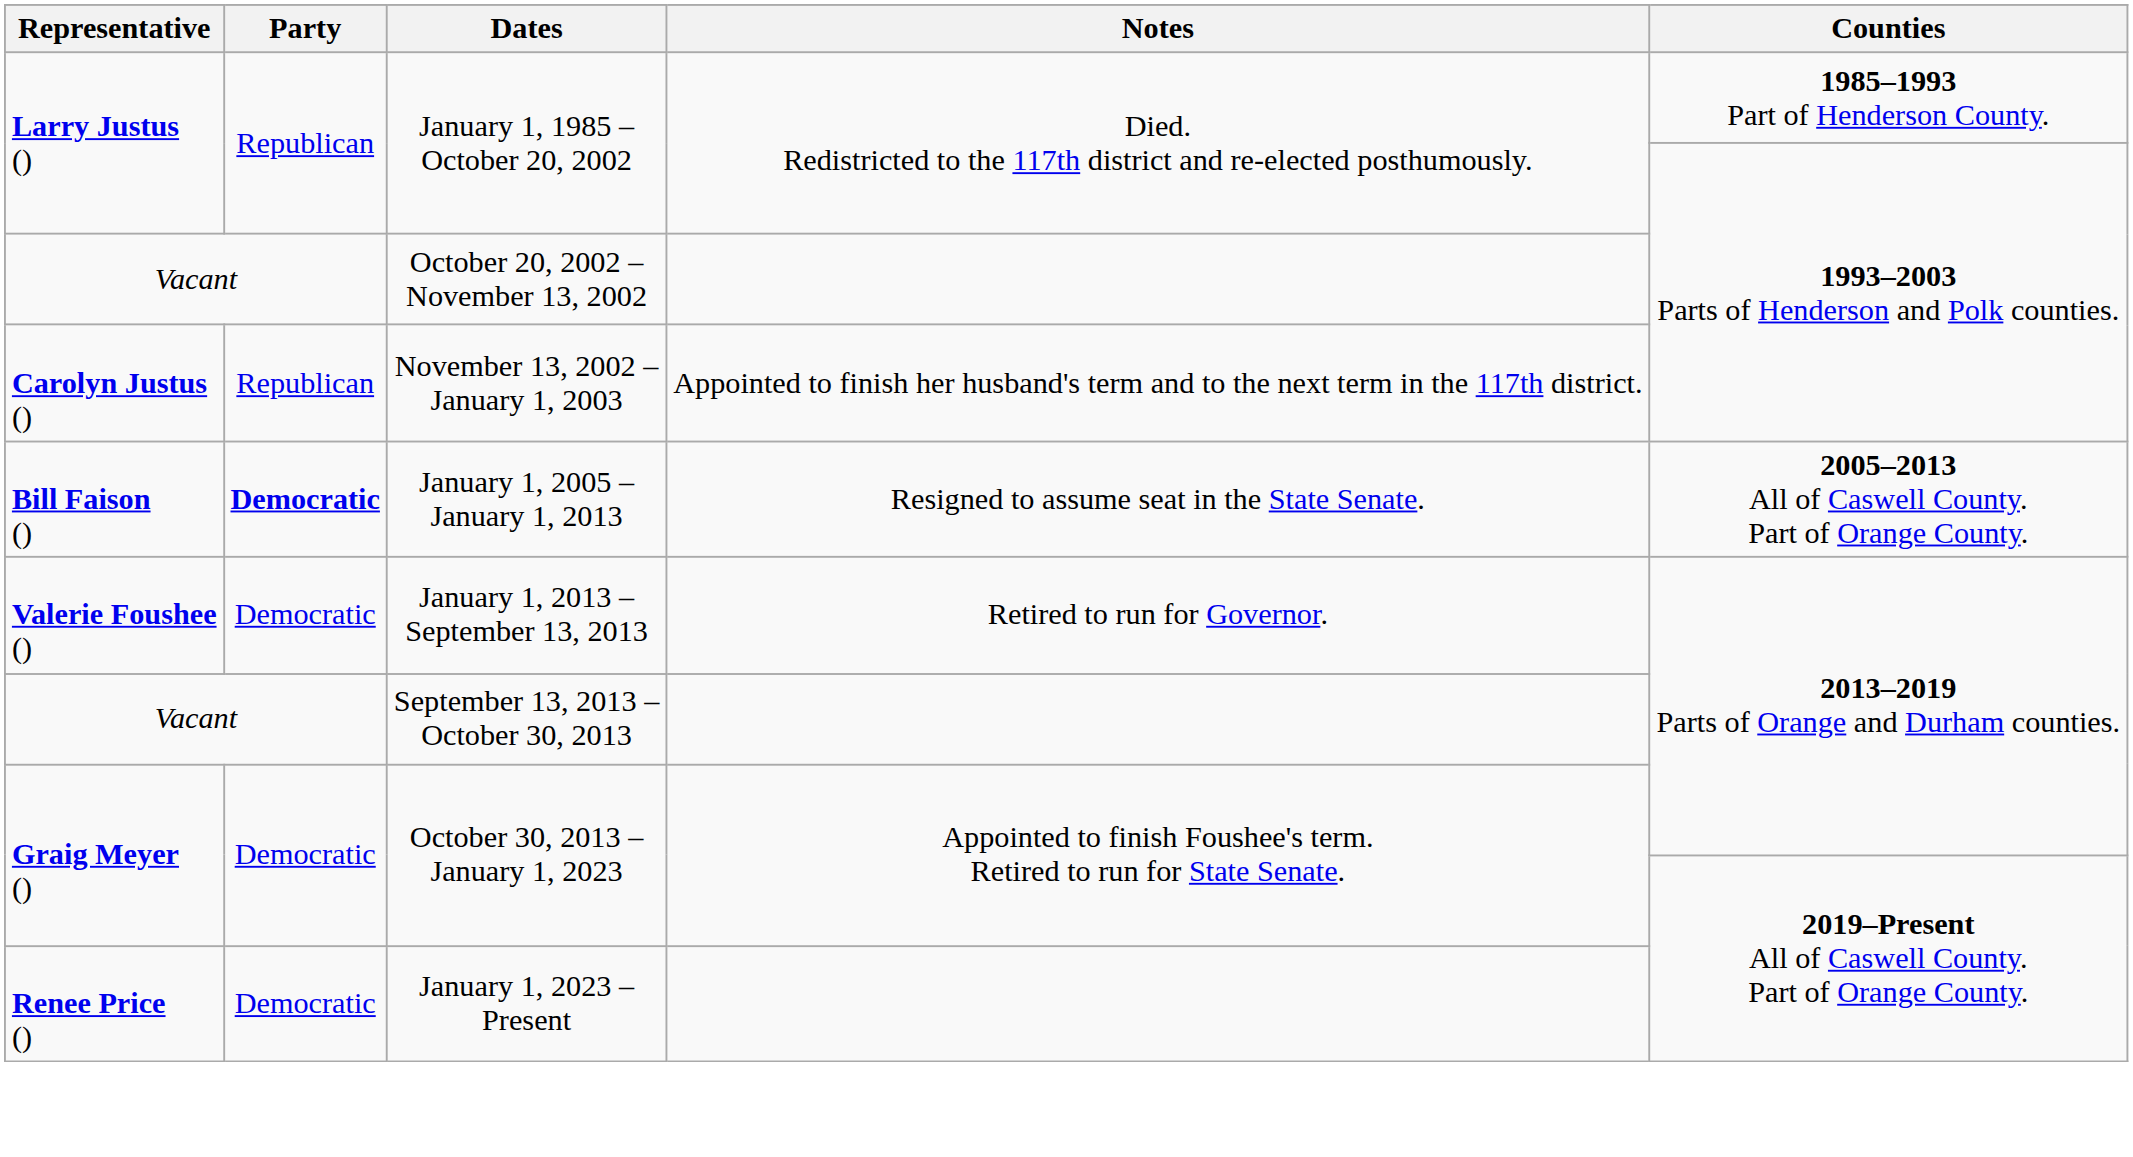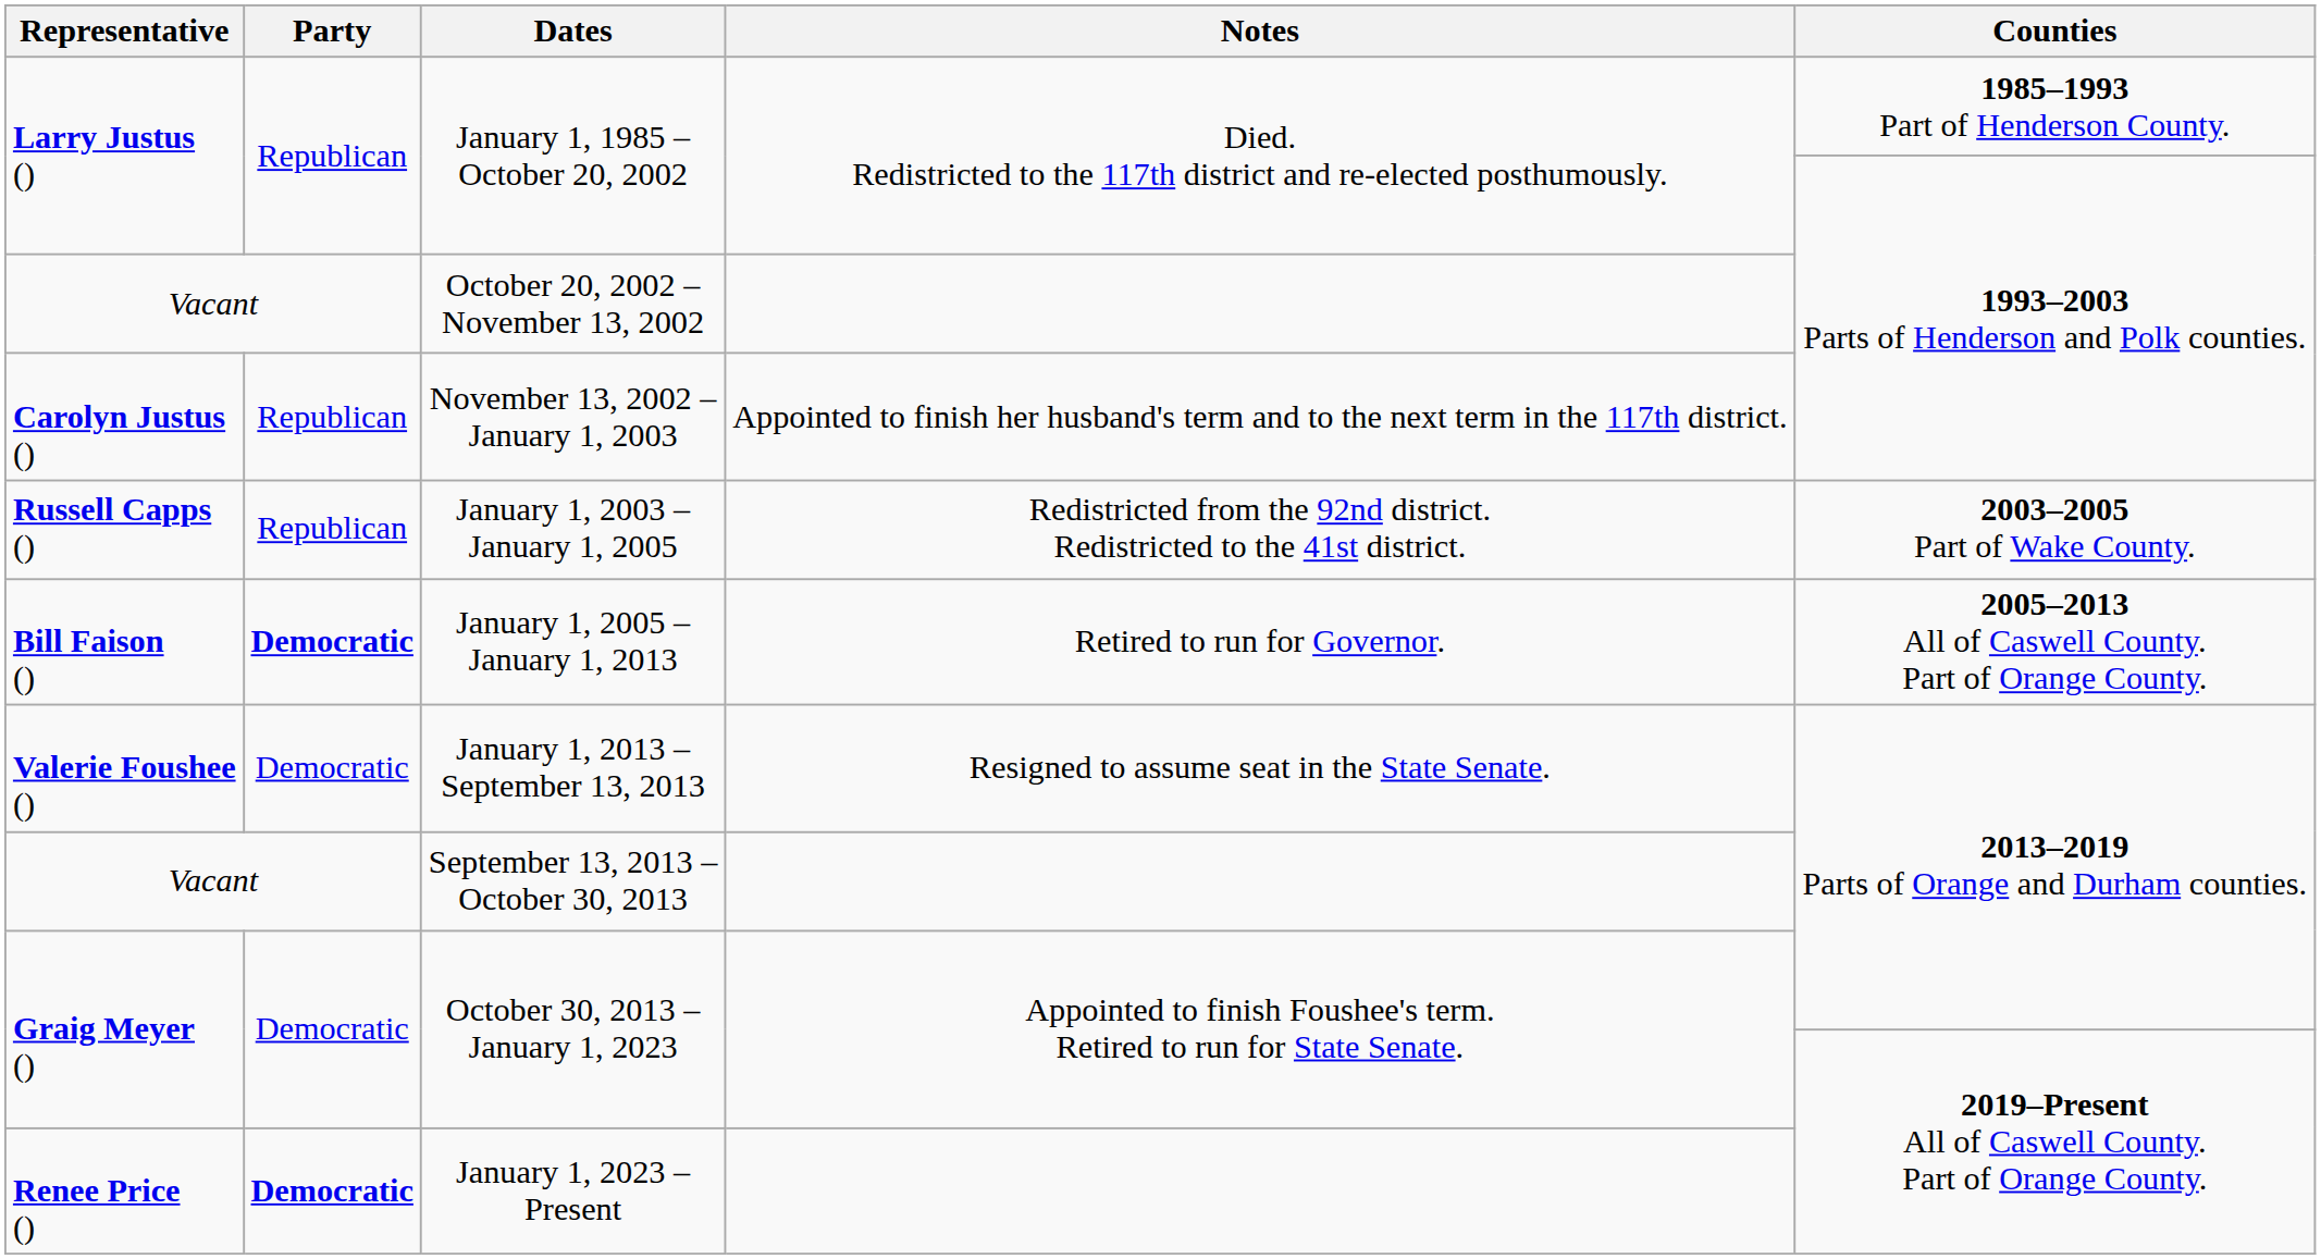 <table class=wikitable style="text-align:center">
 <tr>
 <th>Representative</th>
 <th>Party</th>
 <th>Dates</th>
 <th>Notes</th>
 <th>Counties</th>
 </tr>
 <tr style="height:3em">
 <td rowspan=2 align=left><strong><a href='#'>Larry Justus</a></strong><br>()</td>
 <td rowspan=2 ><a href='#'>Republican</a></td>
 <td rowspan=2 nowrap>January 1, 1985 – <br> October 20, 2002</td>
 <td rowspan=2>Died. <br> Redistricted to the <a href='#'>117th</a> district and re-elected posthumously.</td>
 <td><strong>1985–1993</strong> <br> Part of <a href='#'>Henderson County</a>.</td>
 </tr>
 <tr style="height:3em">
 <td rowspan=3><strong>1993–2003</strong> <br> Parts of <a href='#'>Henderson</a> and <a href='#'>Polk</a> counties.</td>
 </tr>
 <tr style="height:3em">
 <td colspan=2><em>Vacant</em></td>
 <td nowrap>October 20, 2002 – <br> November 13, 2002</td>
 <td></td>
 </tr>
 <tr style="height:3em">
 <td align=left><br><strong><a href='#'>Carolyn Justus</a></strong><br>()</td>
 <td><a href='#'>Republican</a></td>
 <td nowrap>November 13, 2002 – <br> January 1, 2003</td>
 <td>Appointed to finish her husband's term and to the next term in the <a href='#'>117th</a> district.</td>
 </tr>
 <tr style="height:3em">
+<td align=left><strong><a href='#'>Russell Capps</a></strong><br>()</td>
+<td><a href='#'>Republican</a></td>
+<td nowrap>January 1, 2003 – <br> January 1, 2005</td>
+<td>Redistricted from the <a href='#'>92nd</a> district. <br> Redistricted to the <a href='#'>41st</a> district.</td>
+<td><strong>2003–2005</strong> <br> Part of <a href='#'>Wake County</a>.</td>
+</tr>
+<tr style="height:3em">
 <td align=left><br><strong><a href='#'>Bill Faison</a></strong><br>()</td>
 <td><strong><a href='#'>Democratic</a></strong></td>
 <td nowrap>January 1, 2005 – <br> January 1, 2013</td>
-<td>Resigned to assume seat in the <a href='#'>State Senate</a>.</td>
+<td>Retired to run for <a href='#'>Governor</a>.</td>
 <td><strong>2005–2013</strong> <br> All of <a href='#'>Caswell County</a>. <br> Part of <a href='#'>Orange County</a>.</td>
 </tr>
 <tr style="height:3em">
 <td align=left><br><strong><a href='#'>Valerie Foushee</a></strong><br>()</td>
 <td><a href='#'>Democratic</a></td>
 <td nowrap>January 1, 2013 – <br> September 13, 2013</td>
-<td>Retired to run for <a href='#'>Governor</a>.</td>
+<td>Resigned to assume seat in the <a href='#'>State Senate</a>.</td>
 <td rowspan=3><strong>2013–2019</strong> <br> Parts of <a href='#'>Orange</a> and <a href='#'>Durham</a> counties.</td>
 </tr>
 <tr style="height:3em">
 <td colspan=2><em>Vacant</em></td>
 <td nowrap>September 13, 2013 – <br> October 30, 2013</td>
 <td></td>
 </tr>
 <tr style="height:3em">
 <td rowspan=2 align=left><br><strong><a href='#'>Graig Meyer</a></strong><br>()</td>
 <td rowspan=2 ><a href='#'>Democratic</a></td>
 <td rowspan=2 nowrap>October 30, 2013 – <br> January 1, 2023</td>
 <td rowspan=2>Appointed to finish Foushee's term. <br> Retired to run for <a href='#'>State Senate</a>.</td>
 </tr>
 <tr style="height:3em">
 <td rowspan=2><strong>2019–Present</strong> <br> All of <a href='#'>Caswell County</a>. <br> Part of <a href='#'>Orange County</a>.</td>
 </tr>
 <tr style="height:3em">
 <td align=left><br><strong><a href='#'>Renee Price</a></strong><br>()</td>
-<td><a href='#'>Democratic</a></td>
+<td><strong><a href='#'>Democratic</a></strong></td>
 <td nowrap>January 1, 2023 – <br> Present</td>
 <td></td>
 </tr>
 </table>
